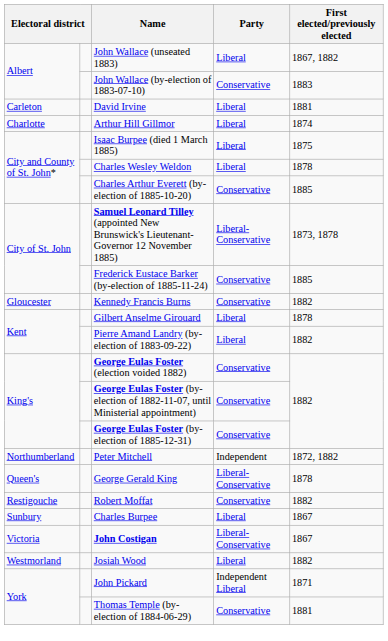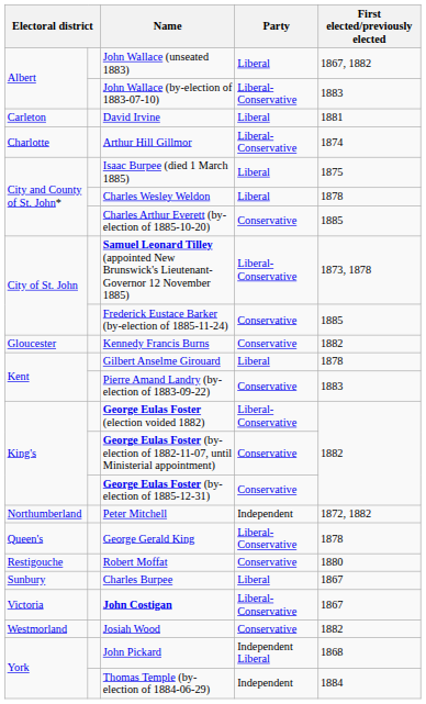 <table class="wikitable" width=95%>
 <tr>
 <th colspan=2 width=23%>Electoral district</th>
 <th>Name</th>
 <th width=20%>Party</th>
 <th>First elected/previously elected</th>
 </tr>
 <tr>
 <td width=20% rowspan=2><a href='#'>Albert</a></td>
 <td></td>
 <td><a href='#'>John Wallace</a> (unseated 1883)</td>
 <td><a href='#'>Liberal</a></td>
 <td>1867, 1882</td>
 </tr>
 <tr>
 <td></td>
 <td><a href='#'>John Wallace</a> (by-election of 1883-07-10)</td>
-<td><a href='#'>Conservative</a></td>
+<td><a href='#'>Liberal-Conservative</a></td>
 <td>1883</td>
 </tr>
 <tr>
 <td><a href='#'>Carleton</a></td>
 <td></td>
 <td><a href='#'>David Irvine</a></td>
 <td><a href='#'>Liberal</a></td>
 <td>1881</td>
 </tr>
 <tr>
 <td><a href='#'>Charlotte</a></td>
 <td></td>
 <td><a href='#'>Arthur Hill Gillmor</a></td>
-<td><a href='#'>Liberal</a></td>
+<td><a href='#'>Liberal-Conservative</a></td>
 <td>1874</td>
 </tr>
 <tr>
 <td rowspan=3><a href='#'>City and County of St. John</a>*</td>
 <td></td>
 <td><a href='#'>Isaac Burpee</a> (died 1 March 1885)</td>
 <td><a href='#'>Liberal</a></td>
 <td>1875</td>
 </tr>
 <tr>
 <td></td>
 <td><a href='#'>Charles Wesley Weldon</a></td>
 <td><a href='#'>Liberal</a></td>
 <td>1878</td>
 </tr>
 <tr>
 <td></td>
 <td><a href='#'>Charles Arthur Everett</a> (by-election of 1885-10-20)</td>
 <td><a href='#'>Conservative</a></td>
 <td>1885</td>
 </tr>
 <tr>
 <td rowspan=2><a href='#'>City of St. John</a></td>
 <td></td>
 <td><strong><a href='#'>Samuel Leonard Tilley</a></strong> (appointed New Brunswick's Lieutenant-Governor 12 November 1885)</td>
 <td><a href='#'>Liberal-Conservative</a></td>
 <td>1873, 1878</td>
 </tr>
 <tr>
 <td></td>
 <td><a href='#'>Frederick Eustace Barker</a> (by-election of 1885-11-24)</td>
 <td><a href='#'>Conservative</a></td>
 <td>1885</td>
 </tr>
 <tr>
 <td><a href='#'>Gloucester</a></td>
 <td></td>
 <td><a href='#'>Kennedy Francis Burns</a></td>
 <td><a href='#'>Conservative</a></td>
 <td>1882</td>
 </tr>
 <tr>
 <td rowspan=2><a href='#'>Kent</a></td>
 <td></td>
 <td><a href='#'>Gilbert Anselme Girouard</a></td>
 <td><a href='#'>Liberal</a></td>
 <td>1878</td>
 </tr>
 <tr>
 <td></td>
 <td><a href='#'>Pierre Amand Landry</a> (by-election of 1883-09-22)</td>
-<td><a href='#'>Liberal</a></td>
-<td>1882</td>
+<td><a href='#'>Conservative</a></td>
+<td>1883</td>
 </tr>
 <tr>
 <td rowspan=3><a href='#'>King's</a></td>
 <td></td>
 <td><strong><a href='#'>George Eulas Foster</a></strong> (election voided 1882)</td>
-<td><a href='#'>Conservative</a></td>
+<td><a href='#'>Liberal-Conservative</a></td>
 <td rowspan=3>1882</td>
 </tr>
 <tr>
 <td></td>
 <td><strong><a href='#'>George Eulas Foster</a></strong> (by-election of 1882-11-07, until Ministerial appointment)</td>
 <td><a href='#'>Conservative</a></td>
 </tr>
 <tr>
 <td></td>
 <td><strong><a href='#'>George Eulas Foster</a></strong> (by-election of 1885-12-31)</td>
 <td><a href='#'>Conservative</a></td>
 </tr>
 <tr>
 <td><a href='#'>Northumberland</a></td>
 <td></td>
 <td><a href='#'>Peter Mitchell</a></td>
 <td>Independent</td>
 <td>1872, 1882</td>
 </tr>
 <tr>
 <td><a href='#'>Queen's</a></td>
 <td></td>
 <td><a href='#'>George Gerald King</a></td>
 <td><a href='#'>Liberal-Conservative</a></td>
 <td>1878</td>
 </tr>
 <tr>
 <td><a href='#'>Restigouche</a></td>
 <td></td>
 <td><a href='#'>Robert Moffat</a></td>
 <td><a href='#'>Conservative</a></td>
-<td>1882</td>
+<td>1880</td>
 </tr>
 <tr>
 <td><a href='#'>Sunbury</a></td>
 <td></td>
 <td><a href='#'>Charles Burpee</a></td>
 <td><a href='#'>Liberal</a></td>
 <td>1867</td>
 </tr>
 <tr>
 <td><a href='#'>Victoria</a></td>
 <td></td>
 <td><strong><a href='#'>John Costigan</a></strong></td>
 <td><a href='#'>Liberal-Conservative</a></td>
 <td>1867</td>
 </tr>
 <tr>
 <td><a href='#'>Westmorland</a></td>
 <td></td>
 <td><a href='#'>Josiah Wood</a></td>
-<td><a href='#'>Liberal</a></td>
+<td><a href='#'>Conservative</a></td>
 <td>1882</td>
 </tr>
 <tr>
 <td rowspan=2><a href='#'>York</a></td>
 <td></td>
 <td><a href='#'>John Pickard</a></td>
 <td>Independent <a href='#'>Liberal</a></td>
-<td>1871</td>
+<td>1868</td>
 </tr>
 <tr>
 <td></td>
 <td><a href='#'>Thomas Temple</a> (by-election of 1884-06-29)</td>
-<td><a href='#'>Conservative</a></td>
-<td>1881</td>
+<td>Independent</td>
+<td>1884</td>
 </tr>
 </table>
